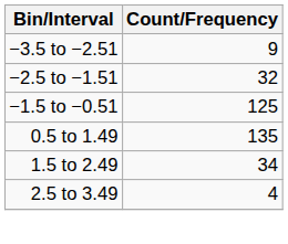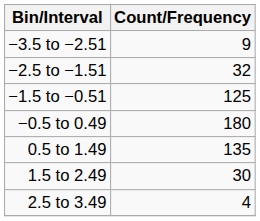 <table class="wikitable" style="text-align:right">
 <tr>
 <th>Bin/Interval</th>
 <th>Count/Frequency</th>
 </tr>
 <tr>
 <td>−3.5 to −2.51</td>
 <td>9</td>
 </tr>
 <tr>
 <td>−2.5 to −1.51</td>
 <td>32</td>
 </tr>
 <tr>
 <td>−1.5 to −0.51</td>
 <td>125</td>
 </tr>
 <tr>
+<td>−0.5 to 0.49</td>
+<td>180</td>
+</tr>
+<tr>
 <td>0.5 to 1.49</td>
 <td>135</td>
 </tr>
 <tr>
 <td>1.5 to 2.49</td>
-<td>34</td>
+<td>30</td>
 </tr>
 <tr>
 <td>2.5 to 3.49</td>
 <td>4</td>
 </tr>
 <tr>
 </tr>
 </table>
